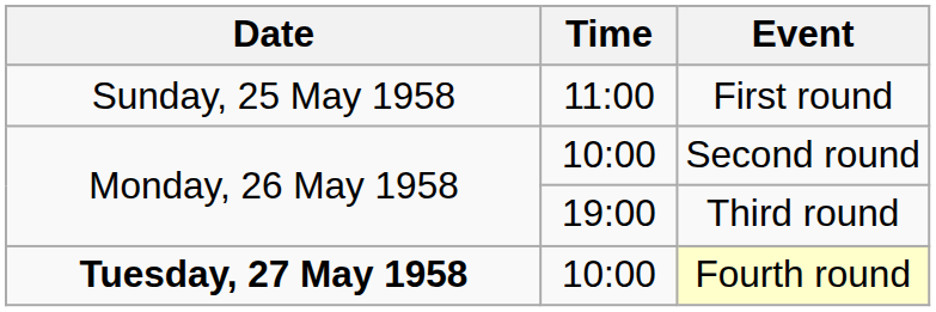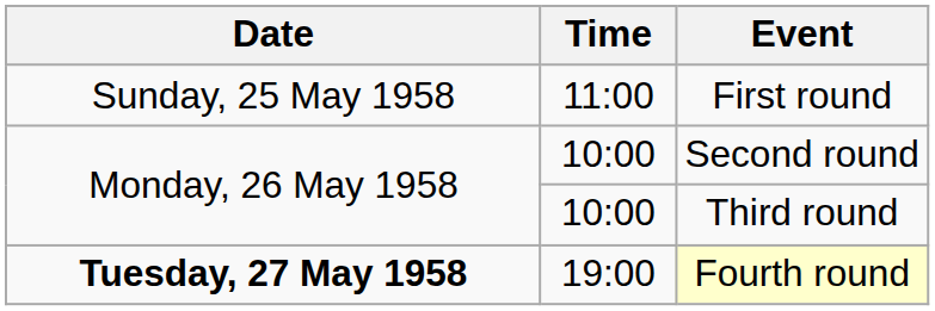 <table class = "wikitable" style="text-align:center;">
 <tr>
 <th width=220>Date</th>
 <th width=50>Time</th>
 <th width=100>Event</th>
 </tr>
 <tr>
 <td>Sunday, 25 May 1958</td>
 <td>11:00</td>
 <td>First round</td>
 </tr>
 <tr>
 <td rowspan=2>Monday, 26 May 1958</td>
 <td>10:00</td>
 <td>Second round</td>
 </tr>
 <tr>
-<td>19:00</td>
+<td>10:00</td>
 <td>Third round</td>
 </tr>
 <tr>
 <td><strong>Tuesday, 27 May 1958</strong></td>
-<td>10:00</td>
+<td>19:00</td>
 <td bgcolor=ffffcc>Fourth round</td>
 </tr>
 </table>
